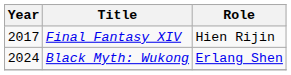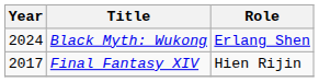 <table class="wikitable">
 <tr>
 <th>Year</th>
 <th>Title</th>
 <th>Role</th>
 </tr>
 <tr>
+<td>2024</td>
+<td><em><a href='#'>Black Myth: Wukong</a></em></td>
+<td><a href='#'>Erlang Shen</a></td>
+</tr>
+<tr>
 <td>2017</td>
 <td><em><a href='#'>Final Fantasy XIV</a></em></td>
 <td>Hien Rijin</td>
 </tr>
 <tr>
-<td>2024</td>
-<td><em><a href='#'>Black Myth: Wukong</a></em></td>
-<td><a href='#'>Erlang Shen</a></td>
-</tr>
-<tr>
 </tr>
 </table>
